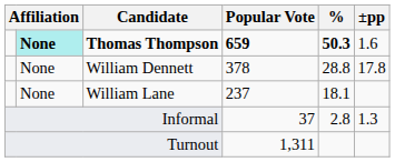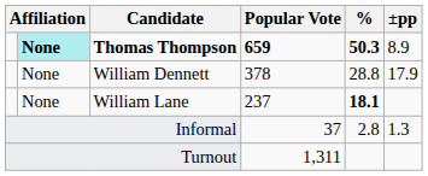 <table class="wikitable col4right col5right">
 <tr>
 <th colspan="2">Affiliation</th>
 <th>Candidate</th>
 <th>Popular Vote</th>
 <th>%</th>
 <th>±pp</th>
 </tr>
 <tr>
 <td></td>
 <td style="background: paleturquoise;"><strong>None</strong></td>
 <td><strong>Thomas Thompson</strong></td>
 <td><strong>659</strong></td>
 <td><strong>50.3</strong></td>
-<td>1.6</td>
+<td>8.9</td>
 </tr>
 <tr>
 <td></td>
 <td>None</td>
 <td>William Dennett</td>
 <td>378</td>
 <td>28.8</td>
-<td>17.8</td>
+<td>17.9</td>
 </tr>
 <tr>
 <td></td>
 <td>None</td>
 <td>William Lane</td>
 <td>237</td>
-<td>18.1</td>
+<td><strong>18.1</strong></td>
 <td></td>
 </tr>
 <tr>
 <td colspan="3" style="text-align:right;background-color:#eaecf0">Informal</td>
 <td style="text-align:right">37</td>
 <td style="text-align:right">2.8</td>
 <td>1.3</td>
 </tr>
 <tr>
 <td colspan="3" style="text-align:right;background-color:#eaecf0">Turnout</td>
 <td style="text-align:right">1,311</td>
 <td></td>
 <td></td>
 </tr>
 </table>
